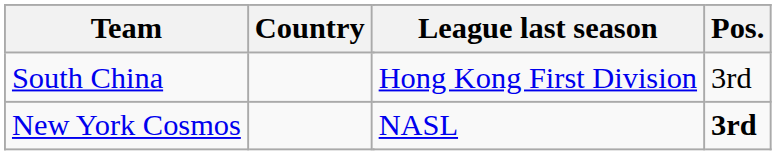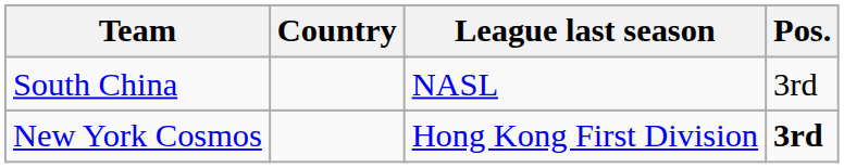 <table class="wikitable sortable">
 <tr>
 <th>Team</th>
 <th colspan="2">Country</th>
 <th>League last season</th>
 <th>Pos.</th>
 </tr>
 <tr>
 <td><a href='#'>South China</a></td>
 <td colspan="2"></td>
-<td><a href='#'>Hong Kong First Division</a></td>
+<td><a href='#'>NASL</a></td>
 <td>3rd</td>
 </tr>
 <tr>
 <td><a href='#'>New York Cosmos</a></td>
 <td colspan="2"></td>
-<td><a href='#'>NASL</a></td>
+<td><a href='#'>Hong Kong First Division</a></td>
 <td><strong>3rd</strong></td>
 </tr>
 </table>
